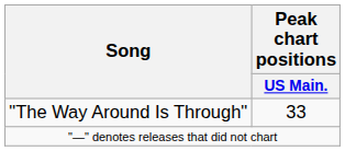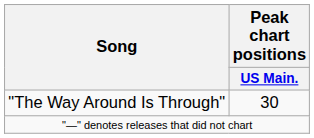 <table class="wikitable" style="text-align:center;">
 <tr>
 <th rowspan="2">Song</th>
 <th>Peak chart positions</th>
 </tr>
 <tr style="font-size:smaller;">
 <th width="45"><a href='#'>US Main.</a></th>
 </tr>
 <tr>
 <td align="left">"The Way Around Is Through"</td>
-<td>33</td>
+<td>30</td>
 </tr>
 <tr>
 <td colspan="8" style="font-size:8pt">"—" denotes releases that did not chart</td>
 </tr>
 </table>
